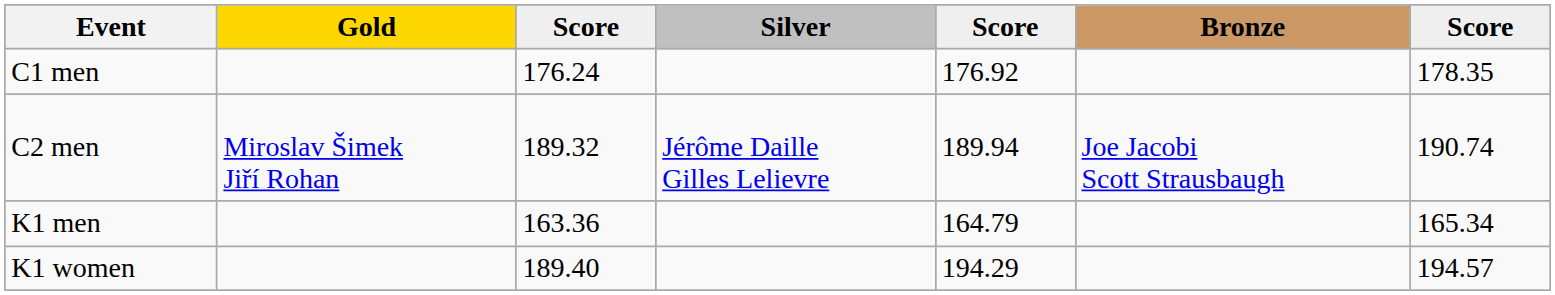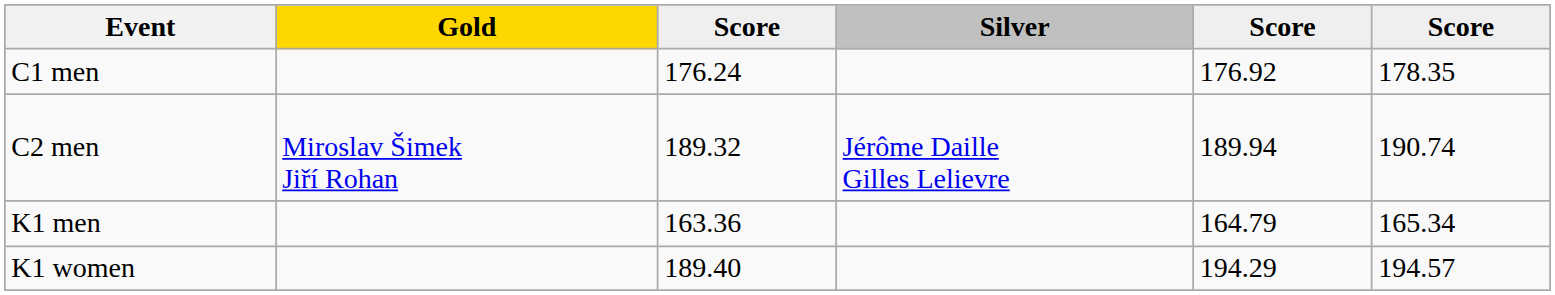 <table class="wikitable" width=100%>
 <tr>
 <th>Event</th>
 <td align=center bgcolor="gold"><strong>Gold</strong></td>
 <td align=center bgcolor="EFEFEF"><strong>Score</strong></td>
 <td align=center bgcolor="silver"><strong>Silver</strong></td>
 <td align=center bgcolor="EFEFEF"><strong>Score</strong></td>
-<td align=center bgcolor="CC9966"><strong>Bronze</strong></td>
 <td align=center bgcolor="EFEFEF"><strong>Score</strong></td>
 </tr>
 <tr>
 <td>C1 men</td>
 <td></td>
 <td>176.24</td>
 <td></td>
 <td>176.92</td>
-<td></td>
 <td>178.35</td>
 </tr>
 <tr>
 <td>C2 men</td>
 <td><br><a href='#'>Miroslav Šimek</a><br><a href='#'>Jiří Rohan</a></td>
 <td>189.32</td>
 <td><br><a href='#'>Jérôme Daille</a><br><a href='#'>Gilles Lelievre</a></td>
 <td>189.94</td>
-<td><br><a href='#'>Joe Jacobi</a><br><a href='#'>Scott Strausbaugh</a></td>
 <td>190.74</td>
 </tr>
 <tr>
 <td>K1 men</td>
 <td></td>
 <td>163.36</td>
 <td></td>
 <td>164.79</td>
-<td></td>
 <td>165.34</td>
 </tr>
 <tr>
 <td>K1 women</td>
 <td></td>
 <td>189.40</td>
 <td></td>
 <td>194.29</td>
-<td></td>
 <td>194.57</td>
 </tr>
 </table>
